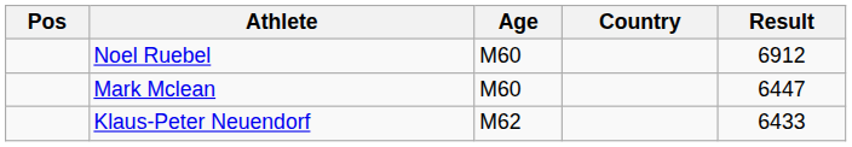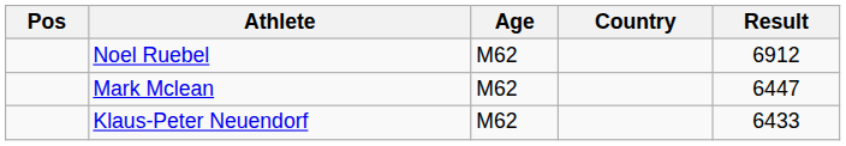 <table class="wikitable"  style="text-align:center; width:50%;">
 <tr>
 <th>Pos</th>
 <th>Athlete</th>
 <th>Age</th>
 <th>Country</th>
 <th>Result</th>
 </tr>
 <tr>
 <td align=center></td>
 <td align=left><a href='#'>Noel Ruebel</a></td>
-<td align=left>M60</td>
+<td align=left>M62</td>
 <td align=left></td>
 <td>6912</td>
 </tr>
 <tr>
 <td align=center></td>
 <td align=left><a href='#'>Mark Mclean</a></td>
-<td align=left>M60</td>
+<td align=left>M62</td>
 <td align=left></td>
 <td>6447</td>
 </tr>
 <tr>
 <td align=center></td>
 <td align=left><a href='#'>Klaus-Peter Neuendorf</a></td>
 <td align=left>M62</td>
 <td align=left></td>
 <td>6433</td>
 </tr>
 </table>
